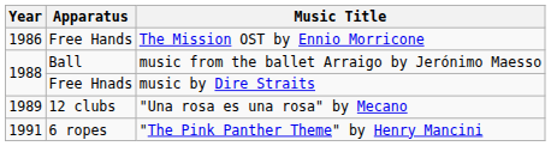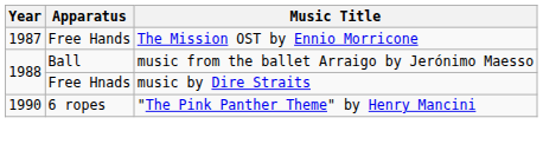 <table class="wikitable">
 <tr>
 <th>Year</th>
 <th>Apparatus</th>
 <th>Music Title</th>
 </tr>
 <tr>
-<td>1986</td>
+<td>1987</td>
 <td>Free Hands</td>
 <td><a href='#'>The Mission</a> OST by <a href='#'>Ennio Morricone</a></td>
 </tr>
 <tr>
 <td rowspan="2">1988</td>
 <td>Ball</td>
 <td>music from the ballet Arraigo by Jerónimo Maesso</td>
 </tr>
 <tr>
 <td>Free Hnads</td>
 <td>music by <a href='#'>Dire Straits</a></td>
 </tr>
 <tr>
-<td>1989</td>
-<td>12 clubs</td>
-<td>"Una rosa es una rosa" by <a href='#'>Mecano</a></td>
-</tr>
-<tr>
-<td>1991</td>
+<td>1990</td>
 <td>6 ropes</td>
 <td>"<a href='#'>The Pink Panther Theme</a>" by <a href='#'>Henry Mancini</a></td>
 </tr>
 </table>
